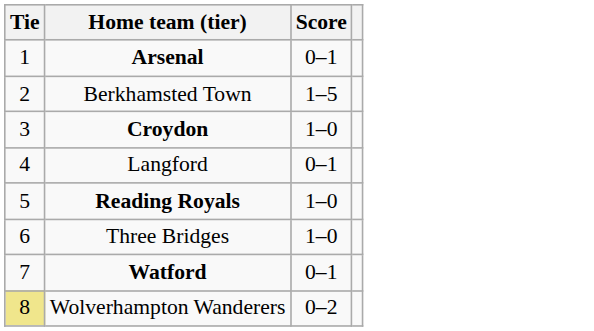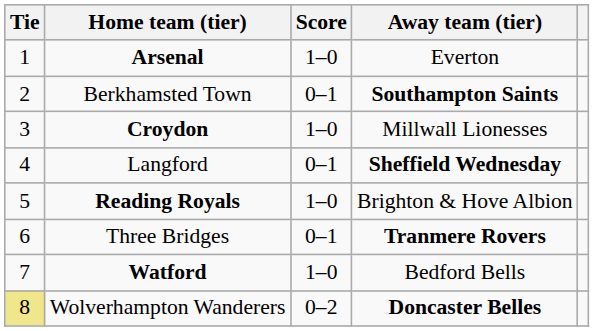 <table class="wikitable" style="text-align:center; font-size:85%">
 <tr>
 <th>Tie</th>
 <th>Home team (tier)</th>
 <th>Score</th>
+<th>Away team (tier)</th>
 <th></th>
 </tr>
 <tr>
 <td align="center">1</td>
 <td><strong>Arsenal</strong></td>
-<td align="center">0–1</td>
+<td align="center">1–0</td>
+<td>Everton</td>
 <td></td>
 </tr>
 <tr>
 <td align="center">2</td>
 <td>Berkhamsted Town</td>
-<td align="center">1–5</td>
+<td align="center">0–1</td>
+<td><strong>Southampton Saints</strong></td>
 <td></td>
 </tr>
 <tr>
 <td align="center">3</td>
 <td><strong>Croydon</strong></td>
 <td align="center">1–0</td>
+<td>Millwall Lionesses</td>
 <td></td>
 </tr>
 <tr>
 <td align="center">4</td>
 <td>Langford</td>
 <td align="center">0–1</td>
+<td><strong>Sheffield Wednesday</strong></td>
 <td></td>
 </tr>
 <tr>
 <td align="center">5</td>
 <td><strong>Reading Royals</strong></td>
 <td align="center">1–0</td>
+<td>Brighton & Hove Albion</td>
 <td></td>
 </tr>
 <tr>
 <td align="center">6</td>
 <td>Three Bridges</td>
-<td align="center">1–0</td>
+<td align="center">0–1</td>
+<td><strong>Tranmere Rovers</strong></td>
 <td></td>
 </tr>
 <tr>
 <td align="center">7</td>
 <td><strong>Watford</strong></td>
-<td align="center">0–1</td>
+<td align="center">1–0</td>
+<td>Bedford Bells</td>
 <td></td>
 </tr>
 <tr>
 <td align="center" style="background: khaki;">8</td>
 <td>Wolverhampton Wanderers</td>
 <td align="center">0–2</td>
+<td><strong>Doncaster Belles</strong></td>
 <td></td>
 </tr>
 </table>
